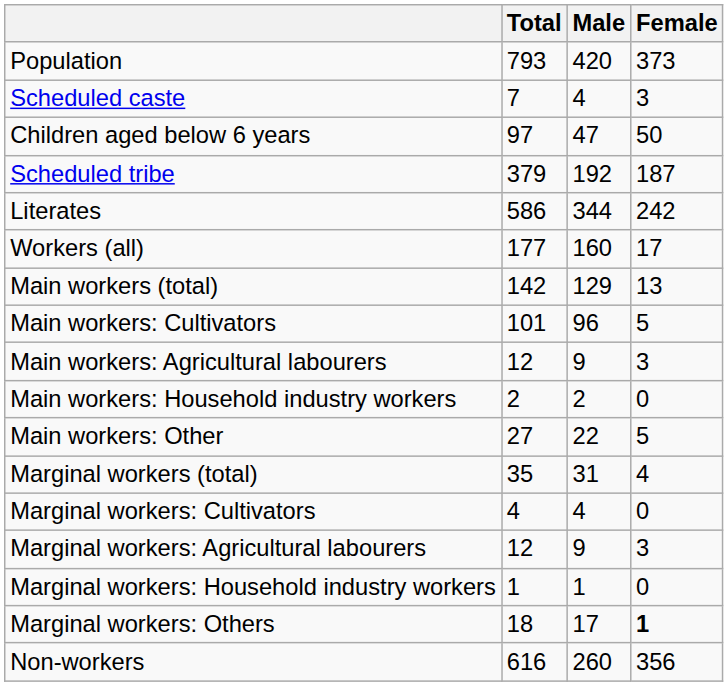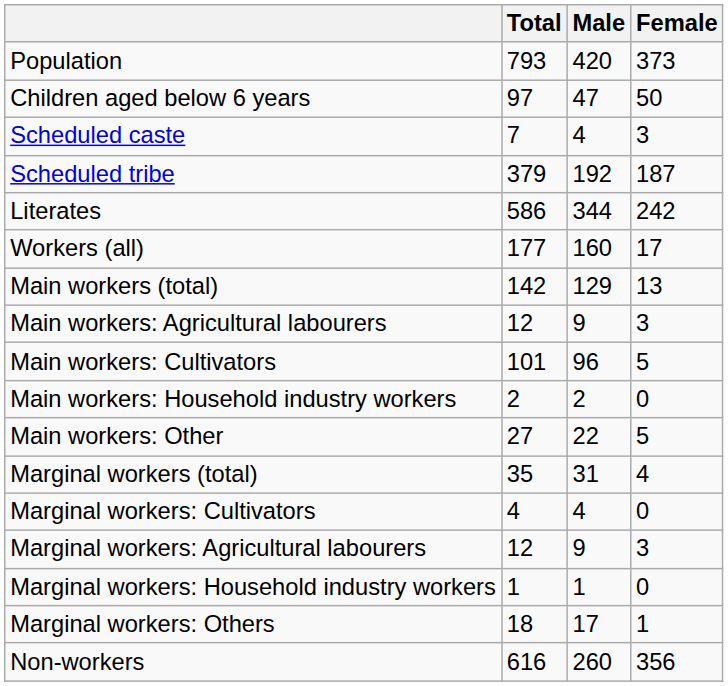 <table class="wikitable sortable">
 <tr>
 <th></th>
 <th>Total</th>
 <th>Male</th>
 <th>Female</th>
 </tr>
 <tr>
 <td>Population</td>
 <td>793</td>
 <td>420</td>
 <td>373</td>
 </tr>
 <tr>
+<td>Children aged below 6 years</td>
+<td>97</td>
+<td>47</td>
+<td>50</td>
+</tr>
+<tr>
 <td><a href='#'>Scheduled caste</a></td>
 <td>7</td>
 <td>4</td>
 <td>3</td>
-</tr>
-<tr>
-<td>Children aged below 6 years</td>
-<td>97</td>
-<td>47</td>
-<td>50</td>
 </tr>
 <tr>
 <td><a href='#'>Scheduled tribe</a></td>
 <td>379</td>
 <td>192</td>
 <td>187</td>
 </tr>
 <tr>
 <td>Literates</td>
 <td>586</td>
 <td>344</td>
 <td>242</td>
 </tr>
 <tr>
 <td>Workers (all)</td>
 <td>177</td>
 <td>160</td>
 <td>17</td>
 </tr>
 <tr>
 <td>Main workers (total)</td>
 <td>142</td>
 <td>129</td>
 <td>13</td>
 </tr>
 <tr>
+<td>Main workers: Agricultural labourers</td>
+<td>12</td>
+<td>9</td>
+<td>3</td>
+</tr>
+<tr>
 <td>Main workers: Cultivators</td>
 <td>101</td>
 <td>96</td>
 <td>5</td>
-</tr>
-<tr>
-<td>Main workers: Agricultural labourers</td>
-<td>12</td>
-<td>9</td>
-<td>3</td>
 </tr>
 <tr>
 <td>Main workers: Household industry workers</td>
 <td>2</td>
 <td>2</td>
 <td>0</td>
 </tr>
 <tr>
 <td>Main workers: Other</td>
 <td>27</td>
 <td>22</td>
 <td>5</td>
 </tr>
 <tr>
 <td>Marginal workers (total)</td>
 <td>35</td>
 <td>31</td>
 <td>4</td>
 </tr>
 <tr>
 <td>Marginal workers: Cultivators</td>
 <td>4</td>
 <td>4</td>
 <td>0</td>
 </tr>
 <tr>
 <td>Marginal workers: Agricultural labourers</td>
 <td>12</td>
 <td>9</td>
 <td>3</td>
 </tr>
 <tr>
 <td>Marginal workers: Household industry workers</td>
 <td>1</td>
 <td>1</td>
 <td>0</td>
 </tr>
 <tr>
 <td>Marginal workers: Others</td>
 <td>18</td>
 <td>17</td>
-<td><strong>1</strong></td>
+<td>1</td>
 </tr>
 <tr>
 <td>Non-workers</td>
 <td>616</td>
 <td>260</td>
 <td>356</td>
 </tr>
 </table>
